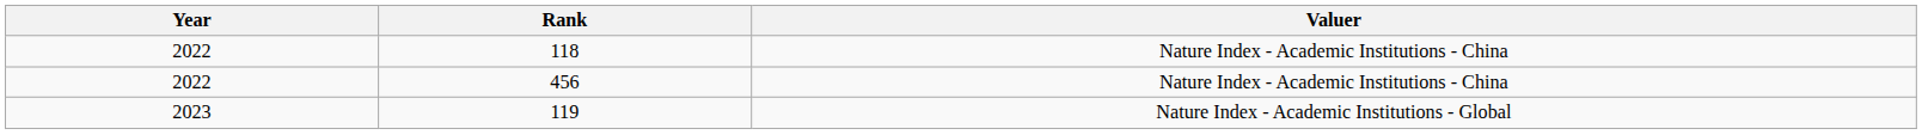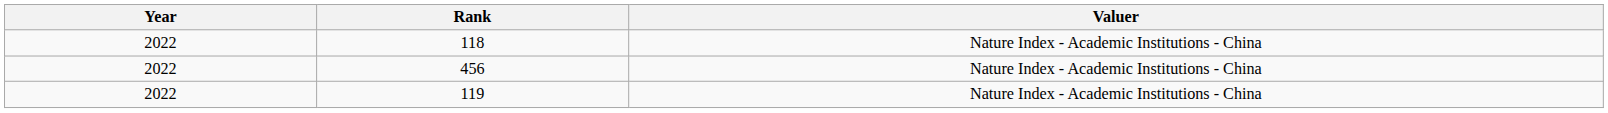 <table class="wikitable sortable" width="100%">
 <tr>
 <th width="8%">Year</th>
 <th width="8%">Rank</th>
 <th width="25%">Valuer</th>
 </tr>
 <tr>
 <td align="center">2022</td>
 <td align="center">118</td>
 <td align="center">Nature Index - Academic Institutions - China</td>
 </tr>
 <tr>
 <td align="center">2022</td>
 <td align="center">456</td>
 <td align="center">Nature Index - Academic Institutions - China</td>
 </tr>
 <tr>
-<td align="center">2023</td>
+<td align="center">2022</td>
 <td align="center">119</td>
-<td align="center">Nature Index - Academic Institutions - Global</td>
+<td align="center">Nature Index - Academic Institutions - China</td>
 </tr>
 </table>
